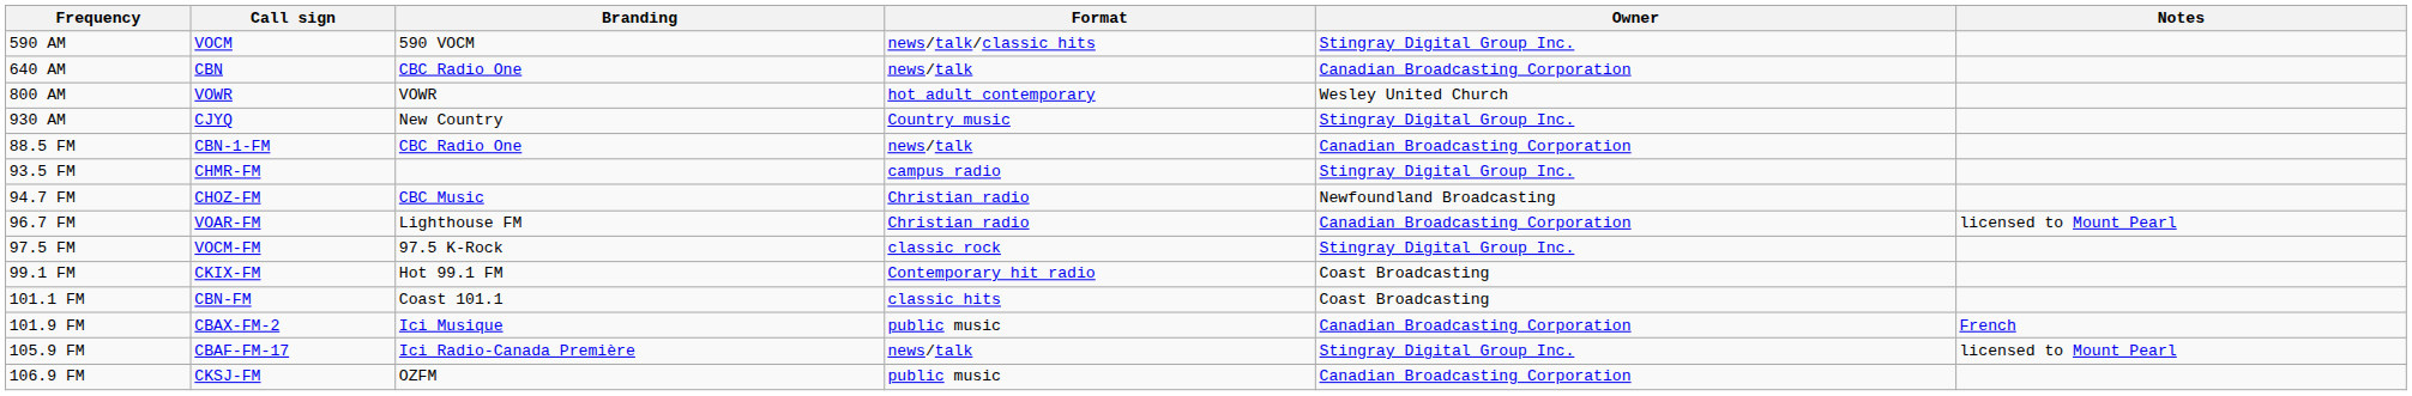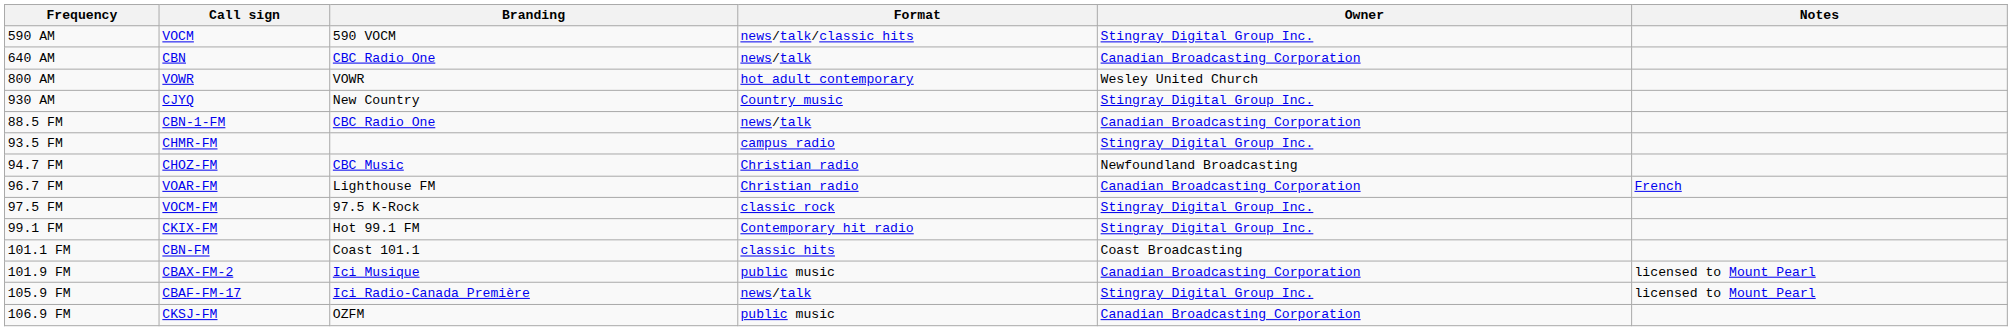 <table class="wikitable sortable"  width="100%">
 <tr>
 <th>Frequency</th>
 <th>Call sign</th>
 <th>Branding</th>
 <th>Format</th>
 <th>Owner</th>
 <th>Notes</th>
 </tr>
 <tr>
 <td data-sort-value=000590>590 AM</td>
 <td><a href='#'>VOCM</a></td>
 <td>590 VOCM</td>
 <td><a href='#'>news</a>/<a href='#'>talk</a>/<a href='#'>classic hits</a></td>
 <td><a href='#'>Stingray Digital Group Inc.</a></td>
 <td></td>
 </tr>
 <tr>
 <td data-sort-value=000640>640 AM</td>
 <td><a href='#'>CBN</a></td>
 <td><a href='#'>CBC Radio One</a></td>
 <td><a href='#'>news</a>/<a href='#'>talk</a></td>
 <td><a href='#'>Canadian Broadcasting Corporation</a></td>
 <td></td>
 </tr>
 <tr>
 <td data-sort-value=000800>800 AM</td>
 <td><a href='#'>VOWR</a></td>
 <td>VOWR</td>
 <td><a href='#'>hot adult contemporary</a></td>
 <td>Wesley United Church</td>
 <td></td>
 </tr>
 <tr>
 <td data-sort-value=000930>930 AM</td>
 <td><a href='#'>CJYQ</a></td>
 <td>New Country</td>
 <td><a href='#'>Country music</a></td>
 <td><a href='#'>Stingray Digital Group Inc.</a></td>
 <td></td>
 </tr>
 <tr>
 <td data-sort-value=088500>88.5 FM</td>
 <td><a href='#'>CBN-1-FM</a></td>
 <td><a href='#'>CBC Radio One</a></td>
 <td><a href='#'>news</a>/<a href='#'>talk</a></td>
 <td><a href='#'>Canadian Broadcasting Corporation</a></td>
 <td></td>
 </tr>
 <tr>
 <td data-sort-value=093500>93.5 FM</td>
 <td><a href='#'>CHMR-FM</a></td>
 <td></td>
 <td><a href='#'>campus radio</a></td>
 <td><a href='#'>Stingray Digital Group Inc.</a></td>
 <td></td>
 </tr>
 <tr>
 <td data-sort-value=094700>94.7 FM</td>
 <td><a href='#'>CHOZ-FM</a></td>
 <td><a href='#'>CBC Music</a></td>
 <td><a href='#'>Christian radio</a></td>
 <td>Newfoundland Broadcasting</td>
 <td></td>
 </tr>
 <tr>
 <td data-sort-value=096700>96.7 FM</td>
 <td><a href='#'>VOAR-FM</a></td>
 <td>Lighthouse FM</td>
 <td><a href='#'>Christian radio</a></td>
 <td><a href='#'>Canadian Broadcasting Corporation</a></td>
-<td>licensed to <a href='#'>Mount Pearl</a></td>
+<td><a href='#'>French</a></td>
 </tr>
 <tr>
 <td data-sort-value=097500>97.5 FM</td>
 <td><a href='#'>VOCM-FM</a></td>
 <td>97.5 K-Rock</td>
 <td><a href='#'>classic rock</a></td>
 <td><a href='#'>Stingray Digital Group Inc.</a></td>
 <td></td>
 </tr>
 <tr>
 <td data-sort-value=099100>99.1 FM</td>
 <td><a href='#'>CKIX-FM</a></td>
 <td>Hot 99.1 FM</td>
 <td><a href='#'>Contemporary hit radio</a></td>
-<td>Coast Broadcasting</td>
+<td><a href='#'>Stingray Digital Group Inc.</a></td>
 <td></td>
 </tr>
 <tr>
 <td data-sort-value=101100>101.1 FM</td>
 <td><a href='#'>CBN-FM</a></td>
 <td>Coast 101.1</td>
 <td><a href='#'>classic hits</a></td>
 <td>Coast Broadcasting</td>
 <td></td>
 </tr>
 <tr>
 <td data-sort-value=101900>101.9 FM</td>
 <td><a href='#'>CBAX-FM-2</a></td>
 <td><a href='#'>Ici Musique</a></td>
 <td><a href='#'>public</a> music</td>
 <td><a href='#'>Canadian Broadcasting Corporation</a></td>
-<td><a href='#'>French</a></td>
+<td>licensed to <a href='#'>Mount Pearl</a></td>
 </tr>
 <tr>
 <td data-sort-value=105900>105.9 FM</td>
 <td><a href='#'>CBAF-FM-17</a></td>
 <td><a href='#'>Ici Radio-Canada Première</a></td>
 <td><a href='#'>news</a>/<a href='#'>talk</a></td>
 <td><a href='#'>Stingray Digital Group Inc.</a></td>
 <td>licensed to <a href='#'>Mount Pearl</a></td>
 </tr>
 <tr>
 <td data-sort-value=106900>106.9 FM</td>
 <td><a href='#'>CKSJ-FM</a></td>
 <td>OZFM</td>
 <td><a href='#'>public</a> music</td>
 <td><a href='#'>Canadian Broadcasting Corporation</a></td>
 <td></td>
 </tr>
 </table>
